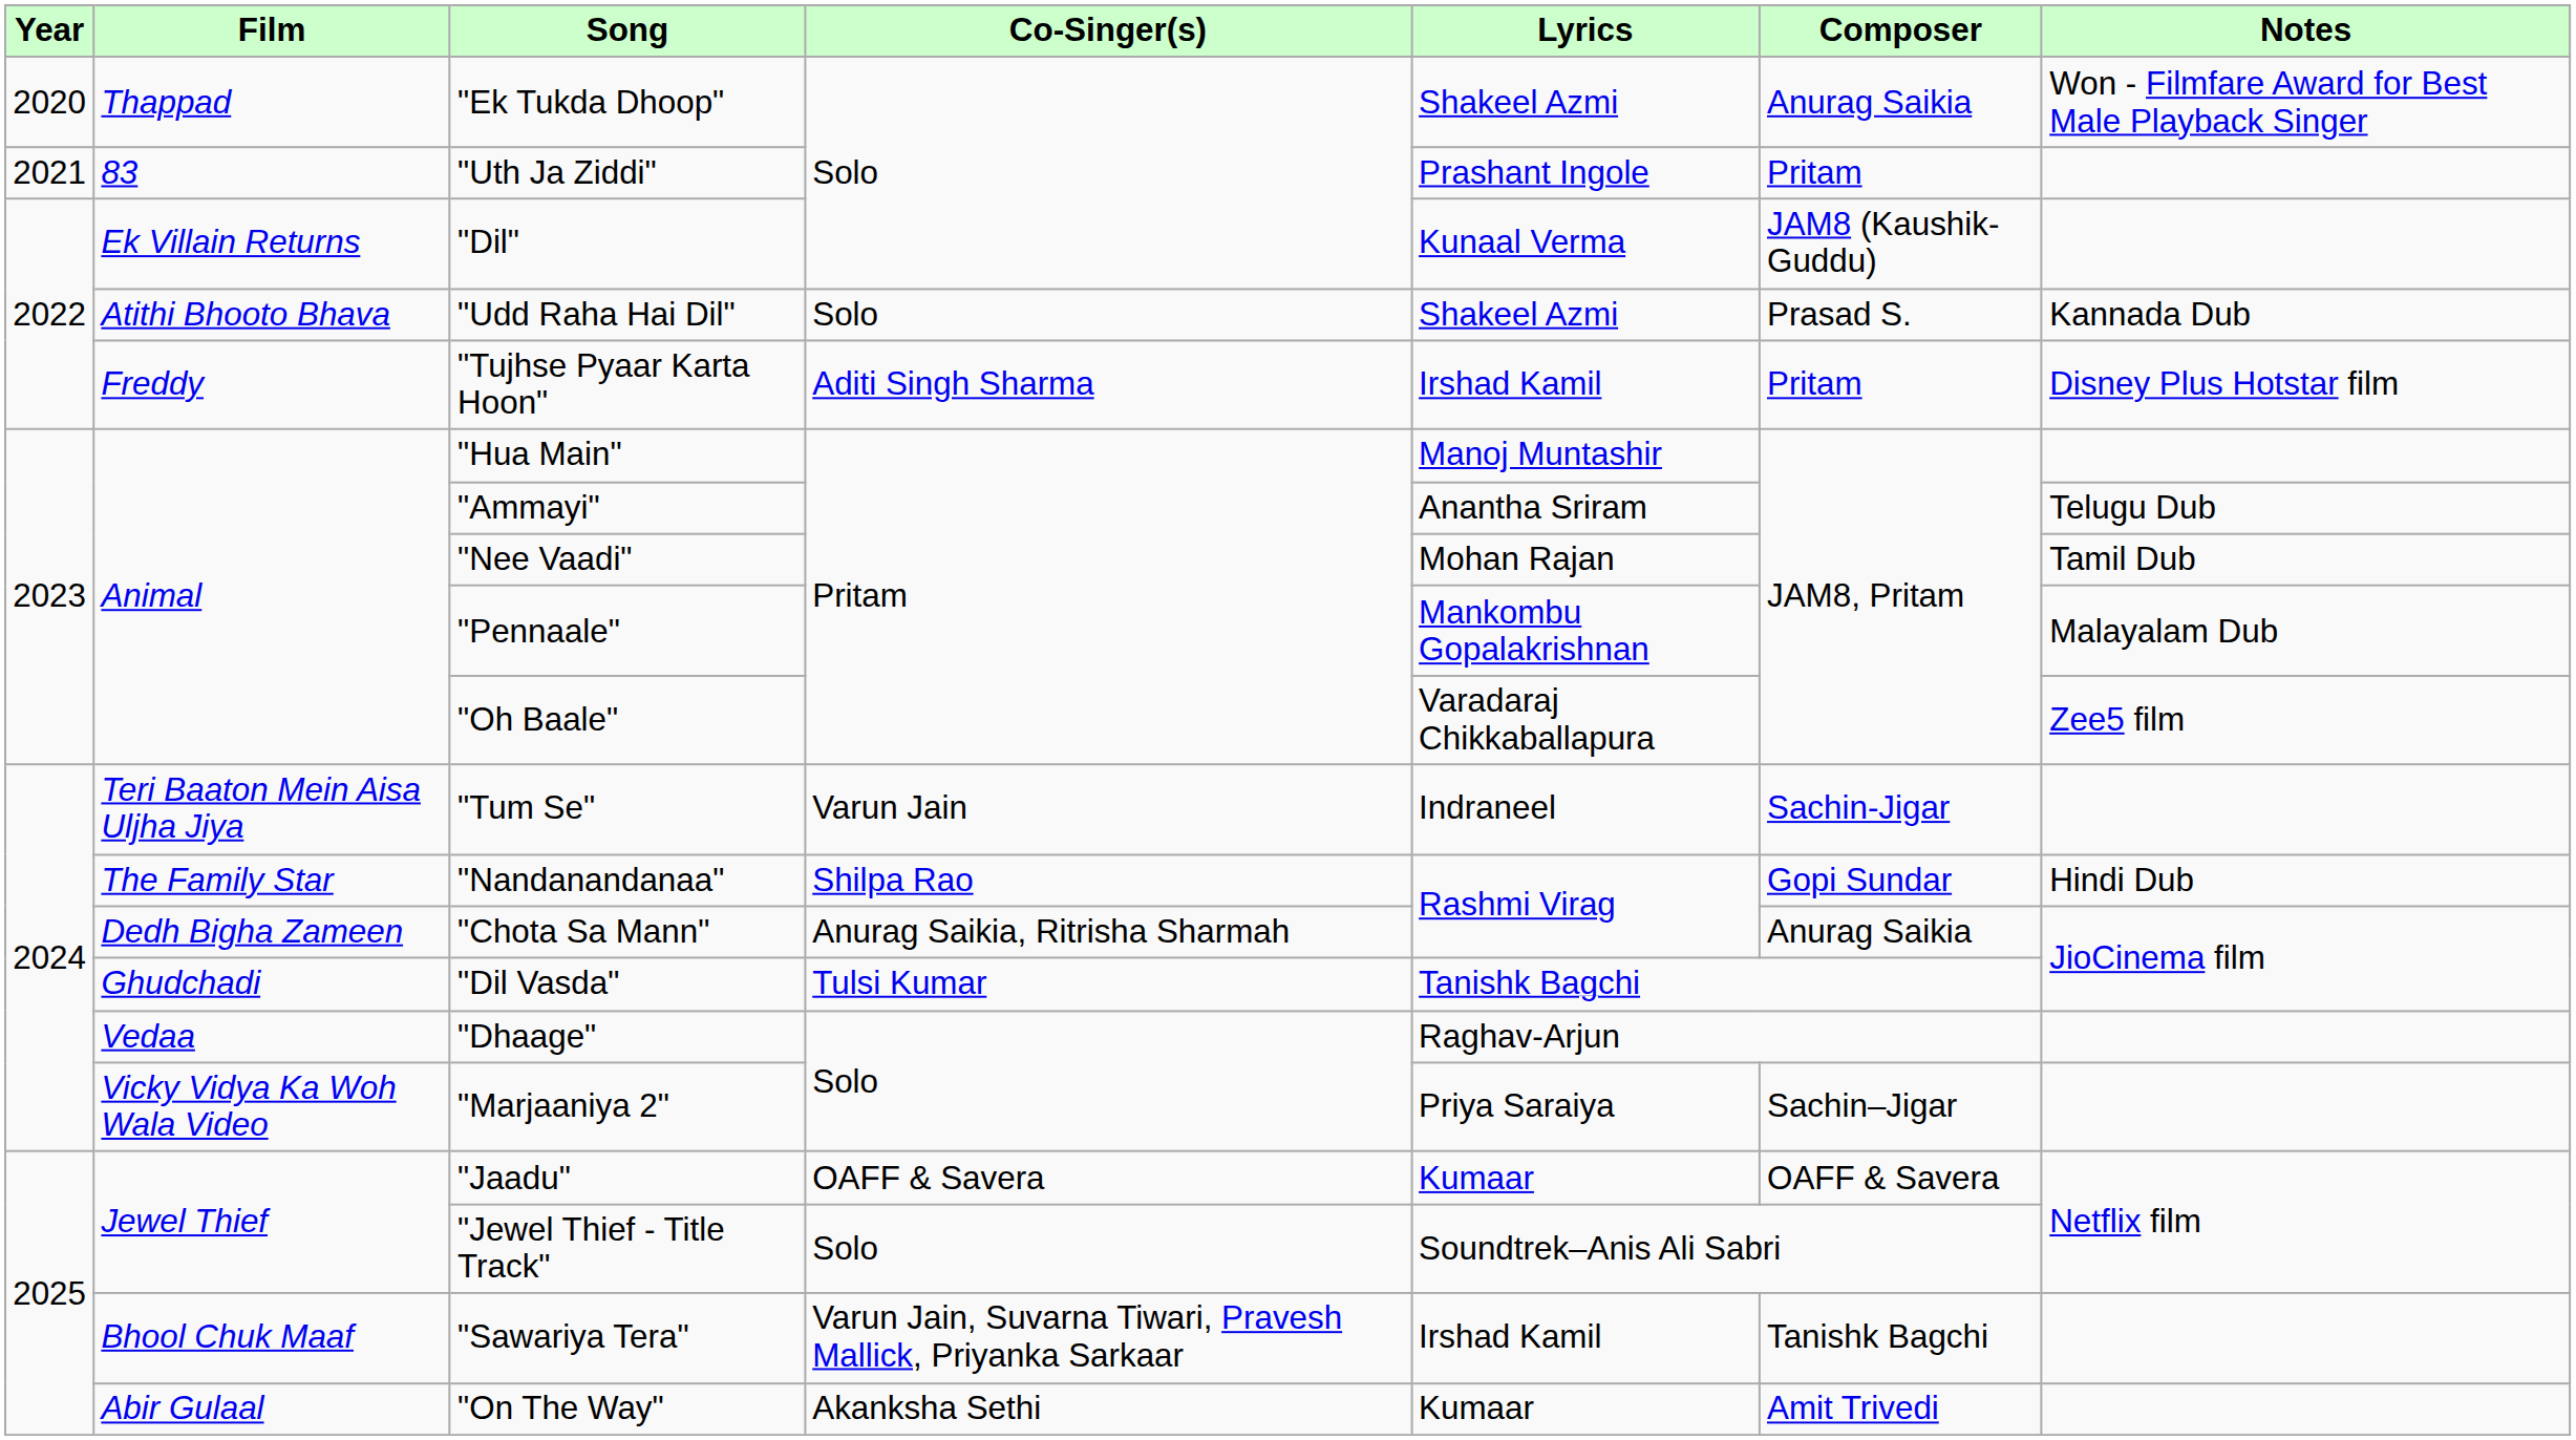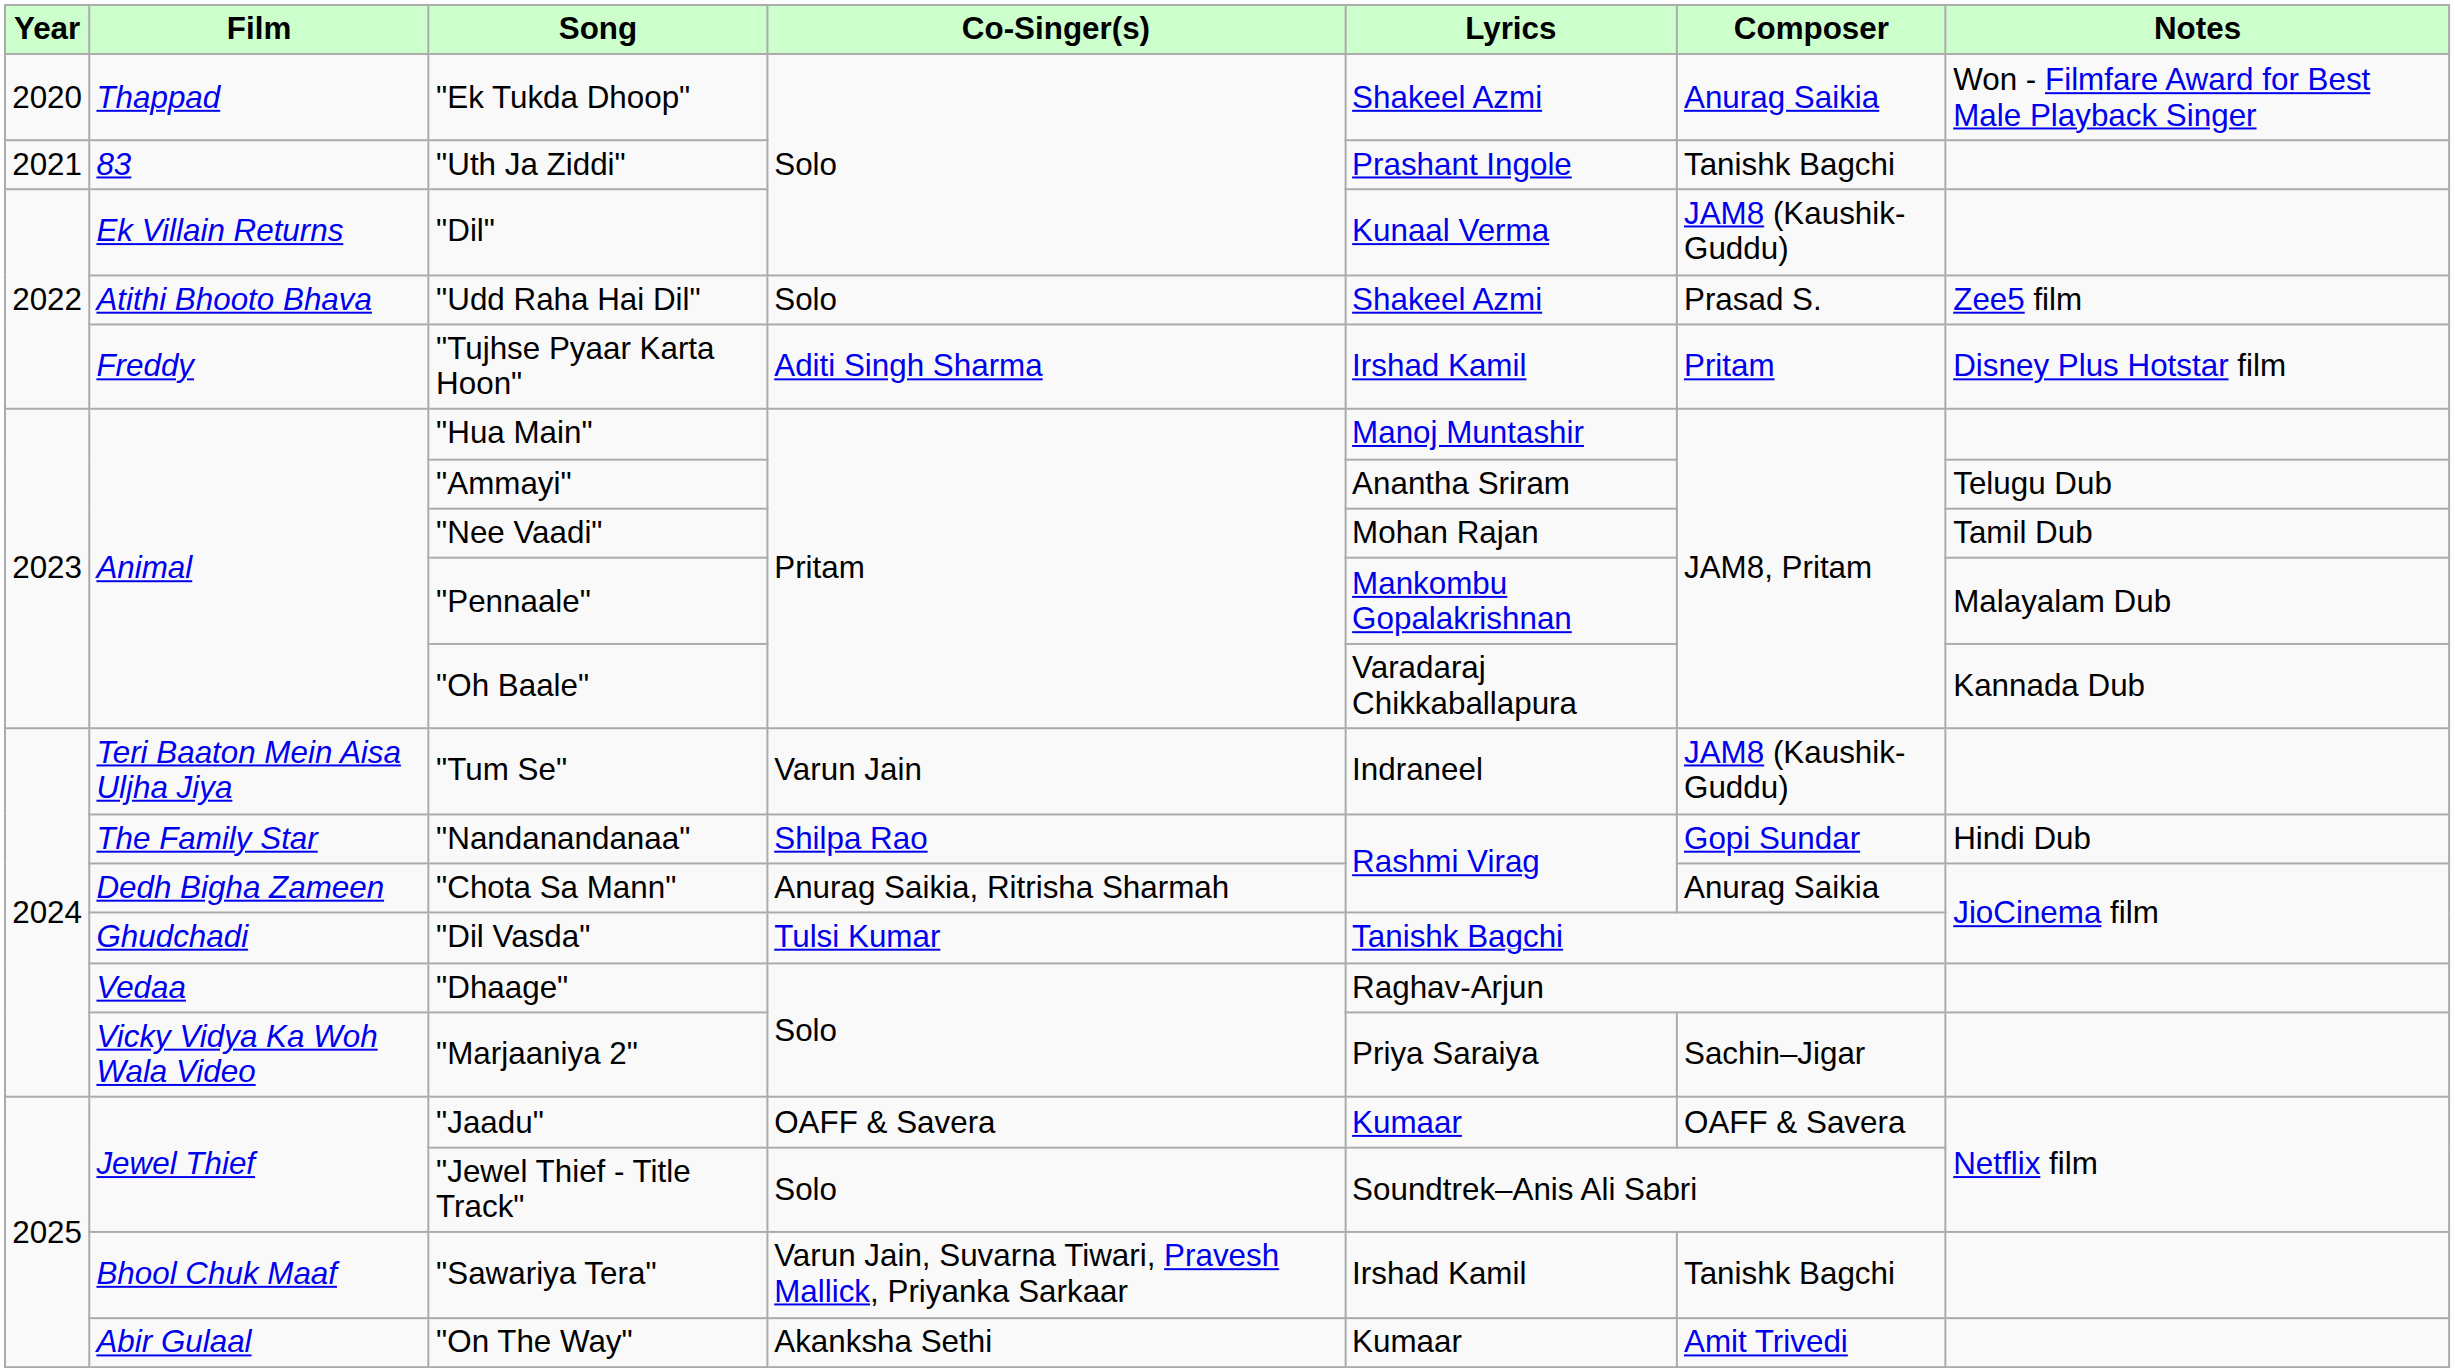 <table class="wikitable sortable">
 <tr>
 <th style="background:#cfc; text-align:center;"><strong>Year</strong></th>
 <th style="background:#cfc; text-align:center;"><strong>Film</strong></th>
 <th style="background:#cfc; text-align:center;"><strong>Song</strong></th>
 <th style="background:#cfc; text-align:center;"><strong>Co-Singer(s)</strong></th>
 <th style="background:#cfc; text-align:center;"><strong>Lyrics</strong></th>
 <th style="background:#cfc; text-align:center;"><strong>Composer</strong></th>
 <th style="background:#cfc; text-align:center;"><strong>Notes</strong></th>
 </tr>
 <tr>
 <td>2020</td>
 <td><em><a href='#'>Thappad</a></em></td>
 <td>"Ek Tukda Dhoop"</td>
 <td rowspan=3>Solo</td>
 <td><a href='#'>Shakeel Azmi</a></td>
 <td><a href='#'>Anurag Saikia</a></td>
 <td>Won - <a href='#'>Filmfare Award for Best Male Playback Singer</a></td>
 </tr>
 <tr>
 <td>2021</td>
 <td><em><a href='#'>83</a></em></td>
 <td>"Uth Ja Ziddi"</td>
 <td><a href='#'>Prashant Ingole</a></td>
-<td><a href='#'>Pritam</a></td>
+<td>Tanishk Bagchi</td>
 <td></td>
 </tr>
 <tr>
 <td rowspan=3>2022</td>
 <td><em><a href='#'>Ek Villain Returns</a></em></td>
 <td>"Dil"</td>
 <td><a href='#'>Kunaal Verma</a></td>
 <td><a href='#'>JAM8</a>  (Kaushik-Guddu)</td>
 <td></td>
 </tr>
 <tr>
 <td><em><a href='#'>Atithi Bhooto Bhava</a></em></td>
 <td>"Udd Raha Hai Dil"</td>
 <td>Solo</td>
 <td><a href='#'>Shakeel Azmi</a></td>
 <td>Prasad S.</td>
-<td>Kannada Dub</td>
+<td><a href='#'>Zee5</a> film</td>
 </tr>
 <tr>
 <td><em><a href='#'>Freddy</a></em></td>
 <td>"Tujhse Pyaar Karta Hoon"</td>
 <td><a href='#'>Aditi Singh Sharma</a></td>
 <td><a href='#'>Irshad Kamil</a></td>
 <td><a href='#'>Pritam</a></td>
 <td><a href='#'>Disney Plus Hotstar</a> film</td>
 </tr>
 <tr>
 <td rowspan = "5">2023</td>
 <td rowspan = "5"><em><a href='#'>Animal</a></em></td>
 <td>"Hua Main"</td>
 <td rowspan = "5">Pritam</td>
 <td><a href='#'>Manoj Muntashir</a></td>
 <td rowspan = "5">JAM8, Pritam</td>
 <td></td>
 </tr>
 <tr>
 <td>"Ammayi"</td>
 <td>Anantha Sriram</td>
 <td>Telugu Dub</td>
 </tr>
 <tr>
 <td>"Nee Vaadi"</td>
 <td>Mohan Rajan</td>
 <td>Tamil Dub</td>
 </tr>
 <tr>
 <td>"Pennaale"</td>
 <td><a href='#'>Mankombu Gopalakrishnan</a></td>
 <td>Malayalam Dub</td>
 </tr>
 <tr>
 <td>"Oh Baale"</td>
 <td>Varadaraj Chikkaballapura</td>
-<td><a href='#'>Zee5</a> film</td>
+<td>Kannada Dub</td>
 </tr>
 <tr>
 <td rowspan = "6">2024</td>
 <td><em><a href='#'>Teri Baaton Mein Aisa Uljha Jiya</a></em></td>
 <td>"Tum Se"</td>
 <td>Varun Jain</td>
 <td>Indraneel</td>
-<td><a href='#'>Sachin-Jigar</a></td>
+<td><a href='#'>JAM8</a>  (Kaushik-Guddu)</td>
 <td></td>
 </tr>
 <tr>
 <td><em><a href='#'>The Family Star</a></em></td>
 <td>"Nandanandanaa"</td>
 <td><a href='#'>Shilpa Rao</a></td>
 <td rowspan=2><a href='#'>Rashmi Virag</a></td>
 <td><a href='#'>Gopi Sundar</a></td>
 <td>Hindi Dub</td>
 </tr>
 <tr>
 <td><em><a href='#'>Dedh Bigha Zameen</a></em></td>
 <td>"Chota Sa Mann"</td>
 <td>Anurag Saikia, Ritrisha Sharmah</td>
 <td>Anurag Saikia</td>
 <td rowspan=2><a href='#'>JioCinema</a> film</td>
 </tr>
 <tr>
 <td><em><a href='#'>Ghudchadi</a></em></td>
 <td>"Dil Vasda"</td>
 <td><a href='#'>Tulsi Kumar</a></td>
 <td colspan=2><a href='#'>Tanishk Bagchi</a></td>
 </tr>
 <tr>
 <td><em><a href='#'>Vedaa</a></em></td>
 <td>"Dhaage"</td>
 <td rowspan=2>Solo</td>
 <td colspan=2>Raghav-Arjun</td>
 <td></td>
 </tr>
 <tr>
 <td><em><a href='#'>Vicky Vidya Ka Woh Wala Video</a></em></td>
 <td>"Marjaaniya 2"</td>
 <td>Priya Saraiya</td>
 <td colspan=1>Sachin–Jigar</td>
 <td></td>
 </tr>
 <tr>
 <td rowspan=4>2025</td>
 <td rowspan=2><em><a href='#'>Jewel Thief</a></em></td>
 <td>"Jaadu"</td>
 <td>OAFF & Savera</td>
 <td><a href='#'>Kumaar</a></td>
 <td>OAFF & Savera</td>
 <td rowspan=2><a href='#'>Netflix</a> film</td>
 </tr>
 <tr>
 <td>"Jewel Thief - Title Track"</td>
 <td>Solo</td>
 <td colspan=2>Soundtrek–Anis Ali Sabri</td>
 </tr>
 <tr>
 <td><em><a href='#'>Bhool Chuk Maaf</a></em></td>
 <td>"Sawariya Tera"</td>
 <td>Varun Jain, Suvarna Tiwari, <a href='#'>Pravesh Mallick</a>, Priyanka Sarkaar</td>
 <td>Irshad Kamil</td>
 <td>Tanishk Bagchi</td>
 <td></td>
 </tr>
 <tr>
 <td><em><a href='#'>Abir Gulaal</a></em></td>
 <td>"On The Way"</td>
 <td>Akanksha Sethi</td>
 <td>Kumaar</td>
 <td><a href='#'>Amit Trivedi</a></td>
 <td></td>
 </tr>
 </table>
